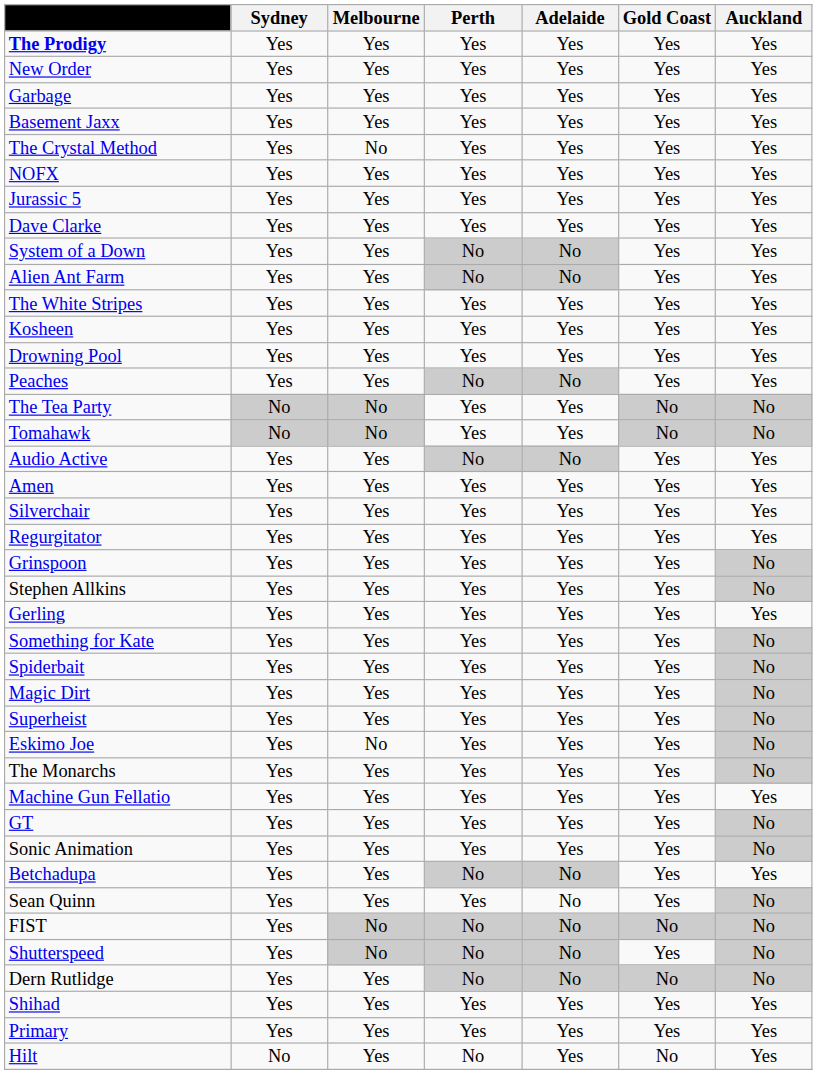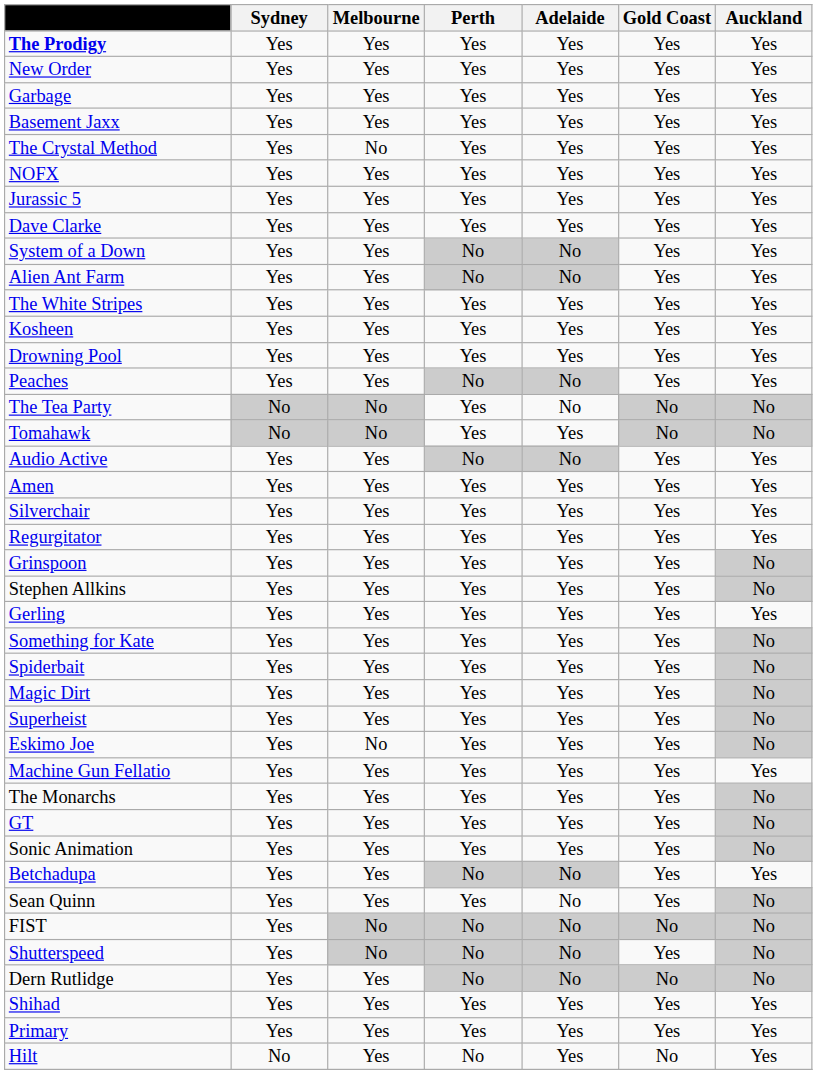 <table class="wikitable sortable" style="line-height:0.95em;">
 <tr>
 <th style="background:#000; width:28%;"> </th>
 <th width=12%>Sydney</th>
 <th width=12%>Melbourne</th>
 <th width=12%>Perth</th>
 <th width=12%>Adelaide</th>
 <th width=12%>Gold Coast</th>
 <th width=12%>Auckland</th>
 </tr>
 <tr align=center>
 <td align=left><strong><a href='#'>The Prodigy</a></strong></td>
 <td>Yes</td>
 <td>Yes</td>
 <td>Yes</td>
 <td>Yes</td>
 <td>Yes</td>
 <td>Yes</td>
 </tr>
 <tr align=center>
 <td align=left><a href='#'>New Order</a></td>
 <td>Yes</td>
 <td>Yes</td>
 <td>Yes</td>
 <td>Yes</td>
 <td>Yes</td>
 <td>Yes</td>
 </tr>
 <tr align=center>
 <td align=left><a href='#'>Garbage</a></td>
 <td>Yes</td>
 <td>Yes</td>
 <td>Yes</td>
 <td>Yes</td>
 <td>Yes</td>
 <td>Yes</td>
 </tr>
 <tr align=center>
 <td align=left><a href='#'>Basement Jaxx</a></td>
 <td>Yes</td>
 <td>Yes</td>
 <td>Yes</td>
 <td>Yes</td>
 <td>Yes</td>
 <td>Yes</td>
 </tr>
 <tr align=center>
 <td align=left><a href='#'>The Crystal Method</a></td>
 <td>Yes</td>
 <td>No</td>
 <td>Yes</td>
 <td>Yes</td>
 <td>Yes</td>
 <td>Yes</td>
 </tr>
 <tr align=center>
 <td align=left><a href='#'>NOFX</a></td>
 <td>Yes</td>
 <td>Yes</td>
 <td>Yes</td>
 <td>Yes</td>
 <td>Yes</td>
 <td>Yes</td>
 </tr>
 <tr align=center>
 <td align=left><a href='#'>Jurassic 5</a></td>
 <td>Yes</td>
 <td>Yes</td>
 <td>Yes</td>
 <td>Yes</td>
 <td>Yes</td>
 <td>Yes</td>
 </tr>
 <tr align=center>
 <td align=left><a href='#'>Dave Clarke</a></td>
 <td>Yes</td>
 <td>Yes</td>
 <td>Yes</td>
 <td>Yes</td>
 <td>Yes</td>
 <td>Yes</td>
 </tr>
 <tr align=center>
 <td align=left><a href='#'>System of a Down</a></td>
 <td>Yes</td>
 <td>Yes</td>
 <td style="background:#ccc;">No</td>
 <td style="background:#ccc;">No</td>
 <td>Yes</td>
 <td>Yes</td>
 </tr>
 <tr align=center>
 <td align=left><a href='#'>Alien Ant Farm</a></td>
 <td>Yes</td>
 <td>Yes</td>
 <td style="background:#ccc;">No</td>
 <td style="background:#ccc;">No</td>
 <td>Yes</td>
 <td>Yes</td>
 </tr>
 <tr align=center>
 <td align=left><a href='#'>The White Stripes</a></td>
 <td>Yes</td>
 <td>Yes</td>
 <td>Yes</td>
 <td>Yes</td>
 <td>Yes</td>
 <td>Yes</td>
 </tr>
 <tr align=center>
 <td align=left><a href='#'>Kosheen</a></td>
 <td>Yes</td>
 <td>Yes</td>
 <td>Yes</td>
 <td>Yes</td>
 <td>Yes</td>
 <td>Yes</td>
 </tr>
 <tr align=center>
 <td align=left><a href='#'>Drowning Pool</a></td>
 <td>Yes</td>
 <td>Yes</td>
 <td>Yes</td>
 <td>Yes</td>
 <td>Yes</td>
 <td>Yes</td>
 </tr>
 <tr align=center>
 <td align=left><a href='#'>Peaches</a></td>
 <td>Yes</td>
 <td>Yes</td>
 <td style="background:#ccc;">No</td>
 <td style="background:#ccc;">No</td>
 <td>Yes</td>
 <td>Yes</td>
 </tr>
 <tr align=center>
 <td align=left><a href='#'>The Tea Party</a></td>
 <td style="background:#ccc;">No</td>
 <td style="background:#ccc;">No</td>
 <td>Yes</td>
-<td>Yes</td>
+<td>No</td>
 <td style="background:#ccc;">No</td>
 <td style="background:#ccc;">No</td>
 </tr>
 <tr align=center>
 <td align=left><a href='#'>Tomahawk</a></td>
 <td style="background:#ccc;">No</td>
 <td style="background:#ccc;">No</td>
 <td>Yes</td>
 <td>Yes</td>
 <td style="background:#ccc;">No</td>
 <td style="background:#ccc;">No</td>
 </tr>
 <tr align=center>
 <td align=left><a href='#'>Audio Active</a></td>
 <td>Yes</td>
 <td>Yes</td>
 <td style="background:#ccc;">No</td>
 <td style="background:#ccc;">No</td>
 <td>Yes</td>
 <td>Yes</td>
 </tr>
 <tr align=center>
 <td align=left><a href='#'>Amen</a></td>
 <td>Yes</td>
 <td>Yes</td>
 <td>Yes</td>
 <td>Yes</td>
 <td>Yes</td>
 <td>Yes</td>
 </tr>
 <tr align=center>
 <td align=left><a href='#'>Silverchair</a></td>
 <td>Yes</td>
 <td>Yes</td>
 <td>Yes</td>
 <td>Yes</td>
 <td>Yes</td>
 <td>Yes</td>
 </tr>
 <tr align=center>
 <td align=left><a href='#'>Regurgitator</a></td>
 <td>Yes</td>
 <td>Yes</td>
 <td>Yes</td>
 <td>Yes</td>
 <td>Yes</td>
 <td>Yes</td>
 </tr>
 <tr align=center>
 <td align=left><a href='#'>Grinspoon</a></td>
 <td>Yes</td>
 <td>Yes</td>
 <td>Yes</td>
 <td>Yes</td>
 <td>Yes</td>
 <td style="background:#ccc;">No</td>
 </tr>
 <tr align=center>
 <td align=left>Stephen Allkins</td>
 <td>Yes</td>
 <td>Yes</td>
 <td>Yes</td>
 <td>Yes</td>
 <td>Yes</td>
 <td style="background:#ccc;">No</td>
 </tr>
 <tr align=center>
 <td align=left><a href='#'>Gerling</a></td>
 <td>Yes</td>
 <td>Yes</td>
 <td>Yes</td>
 <td>Yes</td>
 <td>Yes</td>
 <td>Yes</td>
 </tr>
 <tr align=center>
 <td align=left><a href='#'>Something for Kate</a></td>
 <td>Yes</td>
 <td>Yes</td>
 <td>Yes</td>
 <td>Yes</td>
 <td>Yes</td>
 <td style="background:#ccc;">No</td>
 </tr>
 <tr align=center>
 <td align=left><a href='#'>Spiderbait</a></td>
 <td>Yes</td>
 <td>Yes</td>
 <td>Yes</td>
 <td>Yes</td>
 <td>Yes</td>
 <td style="background:#ccc;">No</td>
 </tr>
 <tr align=center>
 <td align=left><a href='#'>Magic Dirt</a></td>
 <td>Yes</td>
 <td>Yes</td>
 <td>Yes</td>
 <td>Yes</td>
 <td>Yes</td>
 <td style="background:#ccc;">No</td>
 </tr>
 <tr align=center>
 <td align=left><a href='#'>Superheist</a></td>
 <td>Yes</td>
 <td>Yes</td>
 <td>Yes</td>
 <td>Yes</td>
 <td>Yes</td>
 <td style="background:#ccc;">No</td>
 </tr>
 <tr align=center>
 <td align=left><a href='#'>Eskimo Joe</a></td>
 <td>Yes</td>
 <td>No</td>
 <td>Yes</td>
 <td>Yes</td>
 <td>Yes</td>
 <td style="background:#ccc;">No</td>
 </tr>
 <tr align=center>
+<td align=left><a href='#'>Machine Gun Fellatio</a></td>
+<td>Yes</td>
+<td>Yes</td>
+<td>Yes</td>
+<td>Yes</td>
+<td>Yes</td>
+<td>Yes</td>
+</tr>
+<tr align=center>
 <td align=left>The Monarchs</td>
 <td>Yes</td>
 <td>Yes</td>
 <td>Yes</td>
 <td>Yes</td>
 <td>Yes</td>
 <td style="background:#ccc;">No</td>
-</tr>
-<tr align=center>
-<td align=left><a href='#'>Machine Gun Fellatio</a></td>
-<td>Yes</td>
-<td>Yes</td>
-<td>Yes</td>
-<td>Yes</td>
-<td>Yes</td>
-<td>Yes</td>
 </tr>
 <tr align=center>
 <td align=left><a href='#'>GT</a></td>
 <td>Yes</td>
 <td>Yes</td>
 <td>Yes</td>
 <td>Yes</td>
 <td>Yes</td>
 <td style="background:#ccc;">No</td>
 </tr>
 <tr align=center>
 <td align=left>Sonic Animation</td>
 <td>Yes</td>
 <td>Yes</td>
 <td>Yes</td>
 <td>Yes</td>
 <td>Yes</td>
 <td style="background:#ccc;">No</td>
 </tr>
 <tr align=center>
 <td align=left><a href='#'>Betchadupa</a></td>
 <td>Yes</td>
 <td>Yes</td>
 <td style="background:#ccc;">No</td>
 <td style="background:#ccc;">No</td>
 <td>Yes</td>
 <td>Yes</td>
 </tr>
 <tr align=center>
 <td align=left>Sean Quinn</td>
 <td>Yes</td>
 <td>Yes</td>
 <td>Yes</td>
 <td>No</td>
 <td>Yes</td>
 <td style="background:#ccc;">No</td>
 </tr>
 <tr align=center>
 <td align=left>FIST</td>
 <td>Yes</td>
 <td style="background:#ccc;">No</td>
 <td style="background:#ccc;">No</td>
 <td style="background:#ccc;">No</td>
 <td style="background:#ccc;">No</td>
 <td style="background:#ccc;">No</td>
 </tr>
 <tr align=center>
 <td align=left><a href='#'>Shutterspeed</a></td>
 <td>Yes</td>
 <td style="background:#ccc;">No</td>
 <td style="background:#ccc;">No</td>
 <td style="background:#ccc;">No</td>
 <td>Yes</td>
 <td style="background:#ccc;">No</td>
 </tr>
 <tr align=center>
 <td align=left>Dern Rutlidge</td>
 <td>Yes</td>
 <td>Yes</td>
 <td style="background:#ccc;">No</td>
 <td style="background:#ccc;">No</td>
 <td style="background:#ccc;">No</td>
 <td style="background:#ccc;">No</td>
 </tr>
 <tr align=center>
 <td align=left><a href='#'>Shihad</a></td>
 <td>Yes</td>
 <td>Yes</td>
 <td>Yes</td>
 <td>Yes</td>
 <td>Yes</td>
 <td>Yes</td>
 </tr>
 <tr align=center>
 <td align=left><a href='#'>Primary</a></td>
 <td>Yes</td>
 <td>Yes</td>
 <td>Yes</td>
 <td>Yes</td>
 <td>Yes</td>
 <td>Yes</td>
 </tr>
 <tr align=center>
 <td align=left><a href='#'>Hilt</a></td>
 <td>No</td>
 <td>Yes</td>
 <td>No</td>
 <td>Yes</td>
 <td>No</td>
 <td>Yes</td>
 </tr>
 <tr align=center>
 </tr>
 </table>
